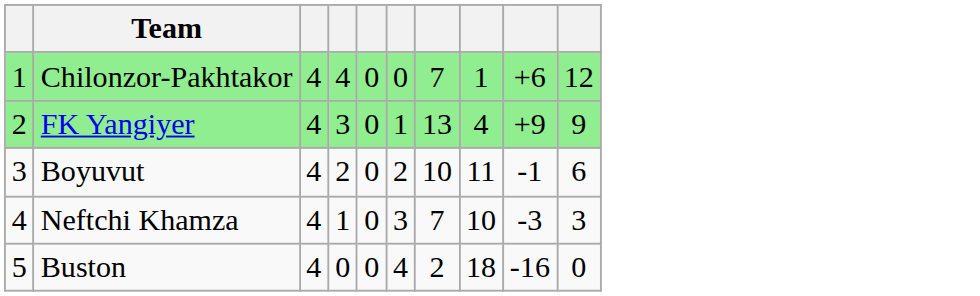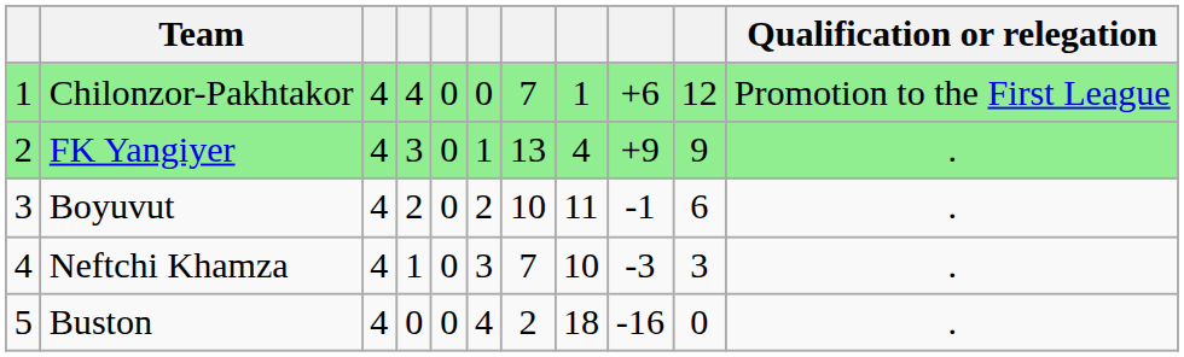 <table class="wikitable sortable" style="text-align:center; font-size:100%;">
 <tr>
 <th></th>
 <th>Team</th>
 <th></th>
 <th></th>
 <th></th>
 <th></th>
 <th></th>
 <th></th>
 <th></th>
 <th></th>
+<th>Qualification or relegation</th>
 </tr>
 <tr align="center" bgcolor="#90EE90">
 <td>1</td>
 <td align="left">Chilonzor-Pakhtakor</td>
 <td>4</td>
 <td>4</td>
 <td>0</td>
 <td>0</td>
 <td>7</td>
 <td>1</td>
 <td>+6</td>
 <td>12</td>
+<td>Promotion to the <a href='#'>First League</a></td>
 </tr>
 <tr align="center" bgcolor="#90EE90">
 <td>2</td>
 <td align="left"><a href='#'>FK Yangiyer</a></td>
 <td>4</td>
 <td>3</td>
 <td>0</td>
 <td>1</td>
 <td>13</td>
 <td>4</td>
 <td>+9</td>
 <td>9</td>
+<td>.</td>
 </tr>
 <tr align="center" bgcolor="">
 <td>3</td>
 <td align="left">Boyuvut</td>
 <td>4</td>
 <td>2</td>
 <td>0</td>
 <td>2</td>
 <td>10</td>
 <td>11</td>
 <td>-1</td>
 <td>6</td>
+<td>.</td>
 </tr>
 <tr align="center" bgcolor="">
 <td>4</td>
 <td align="left">Neftchi Khamza</td>
 <td>4</td>
 <td>1</td>
 <td>0</td>
 <td>3</td>
 <td>7</td>
 <td>10</td>
 <td>-3</td>
 <td>3</td>
+<td>.</td>
 </tr>
 <tr align="center" bgcolor="">
 <td>5</td>
 <td align="left">Buston</td>
 <td>4</td>
 <td>0</td>
 <td>0</td>
 <td>4</td>
 <td>2</td>
 <td>18</td>
 <td>-16</td>
 <td>0</td>
+<td>.</td>
 </tr>
 </table>
